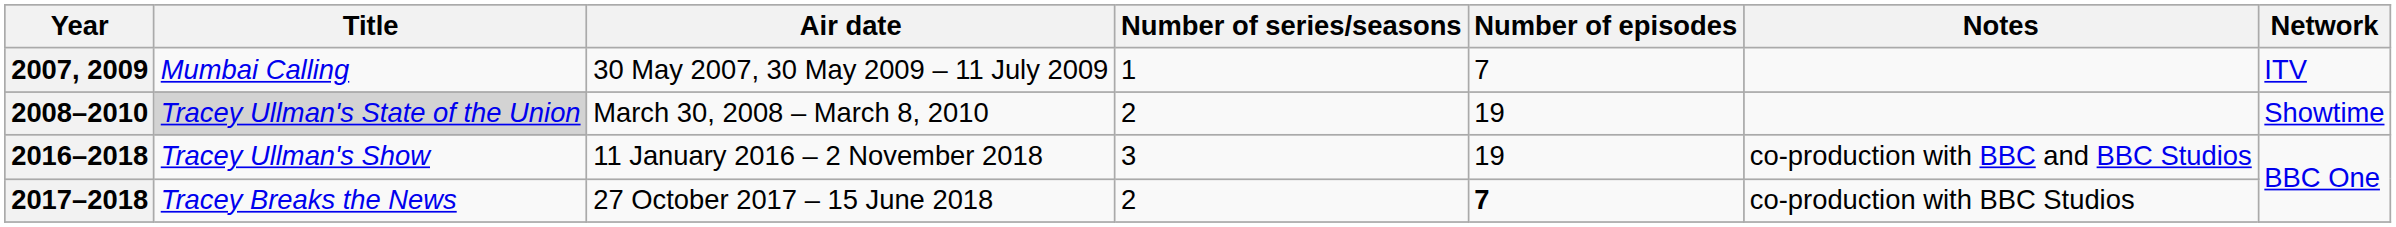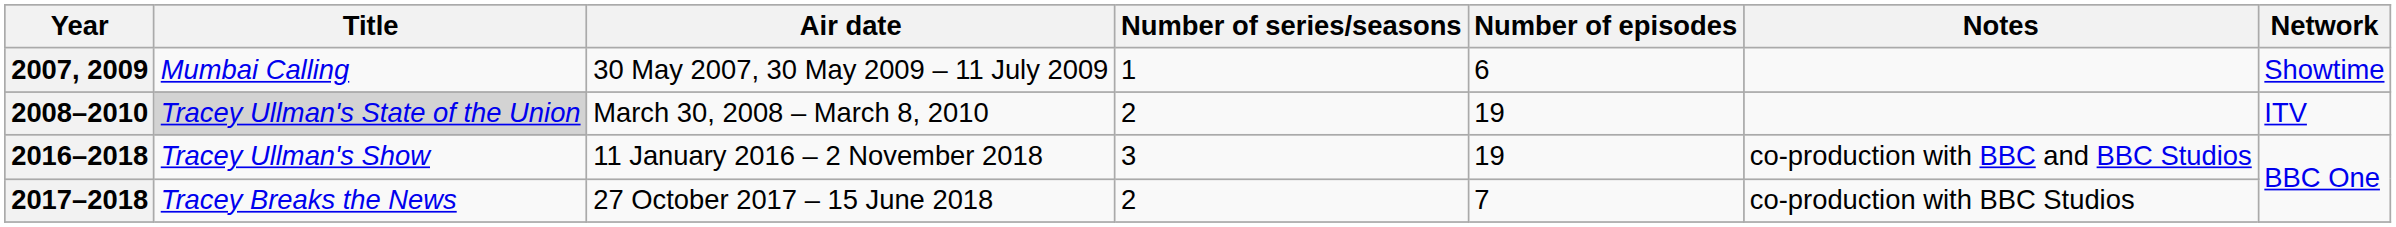 <table class="wikitable plainrowheaders sortable" border="1">
 <tr>
 <th scope="col">Year</th>
 <th scope="col">Title</th>
 <th scope="col">Air date</th>
 <th scope="col">Number of series/seasons</th>
 <th scope="col">Number of episodes</th>
 <th scope="col">Notes</th>
 <th scope="col">Network</th>
 </tr>
 <tr>
 <th scope="row">2007, 2009</th>
 <td><em><a href='#'>Mumbai Calling</a></em></td>
 <td>30 May 2007, 30 May 2009 – 11 July 2009</td>
 <td>1</td>
-<td>7</td>
+<td>6</td>
 <td></td>
-<td><a href='#'>ITV</a></td>
+<td><a href='#'>Showtime</a></td>
 </tr>
 <tr>
 <th scope="row">2008–2010</th>
 <td style="background: lightgrey;"><em><a href='#'>Tracey Ullman's State of the Union</a></em></td>
 <td>March 30, 2008 – March 8, 2010</td>
 <td>2</td>
 <td>19</td>
 <td></td>
-<td><a href='#'>Showtime</a></td>
+<td><a href='#'>ITV</a></td>
 </tr>
 <tr>
 <th scope="row">2016–2018</th>
 <td><em><a href='#'>Tracey Ullman's Show</a></em></td>
 <td>11 January 2016 – 2 November 2018</td>
 <td>3</td>
 <td>19</td>
 <td>co-production with <a href='#'>BBC</a> and <a href='#'>BBC Studios</a></td>
 <td rowspan="2"><a href='#'>BBC One</a></td>
 </tr>
 <tr>
 <th scope="row">2017–2018</th>
 <td><em><a href='#'>Tracey Breaks the News</a></em></td>
 <td>27 October 2017 – 15 June 2018</td>
 <td>2</td>
-<td><strong>7</strong></td>
+<td>7</td>
 <td>co-production with BBC Studios</td>
 </tr>
 </table>
